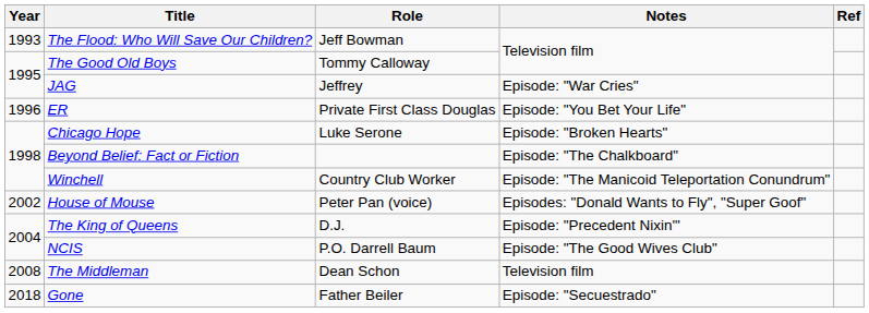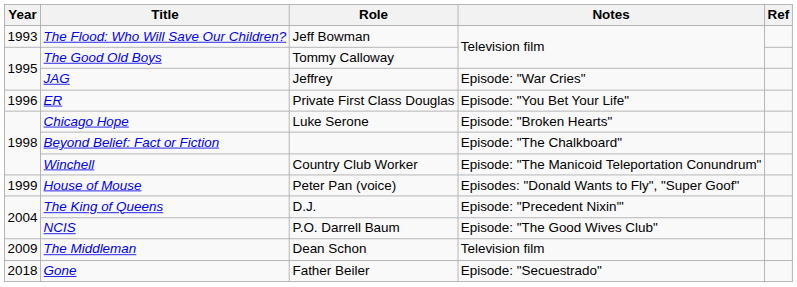 <table class="wikitable sortable">
 <tr>
 <th>Year</th>
 <th>Title</th>
 <th>Role</th>
 <th class="unsortable">Notes</th>
 <th class="unsortable">Ref</th>
 </tr>
 <tr>
 <td>1993</td>
 <td><em><a href='#'>The Flood: Who Will Save Our Children?</a></em></td>
 <td>Jeff Bowman</td>
 <td rowspan="2">Television film</td>
 <td></td>
 </tr>
 <tr>
 <td rowspan="2">1995</td>
 <td><em><a href='#'>The Good Old Boys</a></em></td>
 <td>Tommy Calloway</td>
 <td></td>
 </tr>
 <tr>
 <td><em><a href='#'>JAG</a></em></td>
 <td>Jeffrey</td>
 <td>Episode: "War Cries"</td>
 <td></td>
 </tr>
 <tr>
 <td>1996</td>
 <td><em><a href='#'>ER</a></em></td>
 <td>Private First Class Douglas</td>
 <td>Episode: "You Bet Your Life"</td>
 <td></td>
 </tr>
 <tr>
 <td rowspan="3">1998</td>
 <td><em><a href='#'>Chicago Hope</a></em></td>
 <td>Luke Serone</td>
 <td>Episode: "Broken Hearts"</td>
 <td></td>
 </tr>
 <tr>
 <td><em><a href='#'>Beyond Belief: Fact or Fiction</a></em></td>
 <td></td>
 <td>Episode: "The Chalkboard"</td>
 <td></td>
 </tr>
 <tr>
 <td><em><a href='#'>Winchell</a></em></td>
 <td>Country Club Worker</td>
 <td>Episode: "The Manicoid Teleportation Conundrum"</td>
 <td></td>
 </tr>
 <tr>
-<td>2002</td>
+<td>1999</td>
 <td><em><a href='#'>House of Mouse</a></em></td>
 <td>Peter Pan (voice)</td>
 <td>Episodes: "Donald Wants to Fly", "Super Goof"</td>
 <td></td>
 </tr>
 <tr>
 <td rowspan="2">2004</td>
 <td><em><a href='#'>The King of Queens</a></em></td>
 <td>D.J.</td>
 <td>Episode: "Precedent Nixin'"</td>
 <td></td>
 </tr>
 <tr>
 <td><em><a href='#'>NCIS</a></em></td>
 <td>P.O. Darrell Baum</td>
 <td>Episode: "The Good Wives Club"</td>
 <td></td>
 </tr>
 <tr>
-<td>2008</td>
+<td>2009</td>
 <td><em><a href='#'>The Middleman</a></em></td>
 <td>Dean Schon</td>
 <td>Television film</td>
 <td></td>
 </tr>
 <tr>
 <td>2018</td>
 <td><em><a href='#'>Gone</a></em></td>
 <td>Father Beiler</td>
 <td>Episode: "Secuestrado"</td>
 <td></td>
 </tr>
 </table>
